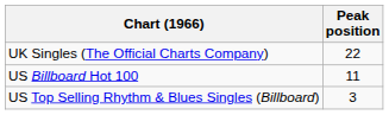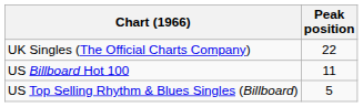 <table class="wikitable sortable">
 <tr>
 <th>Chart (1966)</th>
 <th>Peak<br>position</th>
 </tr>
 <tr>
 <td>UK Singles (<a href='#'>The Official Charts Company</a>)</td>
 <td align="center">22</td>
 </tr>
 <tr>
 <td>US <a href='#'><em>Billboard</em> Hot 100</a></td>
 <td align="center">11</td>
 </tr>
 <tr>
 <td>US <a href='#'>Top Selling Rhythm & Blues Singles</a> (<em>Billboard</em>)</td>
-<td align="center">3</td>
+<td align="center">5</td>
 </tr>
 </table>
